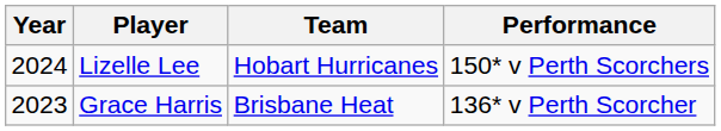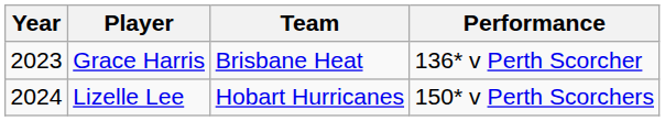 <table class="wikitable">
 <tr>
 <th>Year</th>
 <th>Player</th>
 <th>Team</th>
 <th>Performance</th>
 </tr>
 <tr>
+<td>2023</td>
+<td> <a href='#'>Grace Harris</a></td>
+<td> <a href='#'>Brisbane Heat</a></td>
+<td>136* v  <a href='#'>Perth Scorcher</a></td>
+</tr>
+<tr>
 <td>2024</td>
 <td> <a href='#'>Lizelle Lee</a></td>
 <td> <a href='#'>Hobart Hurricanes</a></td>
 <td>150* v  <a href='#'>Perth Scorchers</a></td>
 </tr>
-<tr>
-<td>2023</td>
-<td> <a href='#'>Grace Harris</a></td>
-<td> <a href='#'>Brisbane Heat</a></td>
-<td>136* v  <a href='#'>Perth Scorcher</a></td>
-</tr>
 </table>
